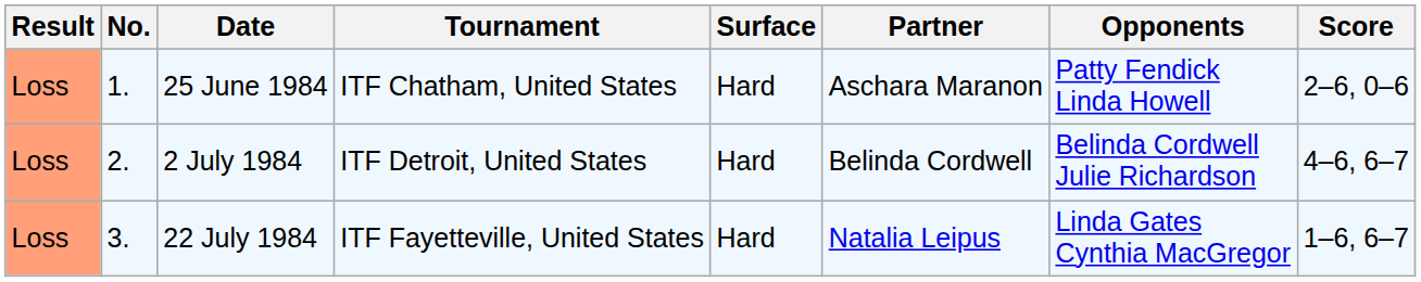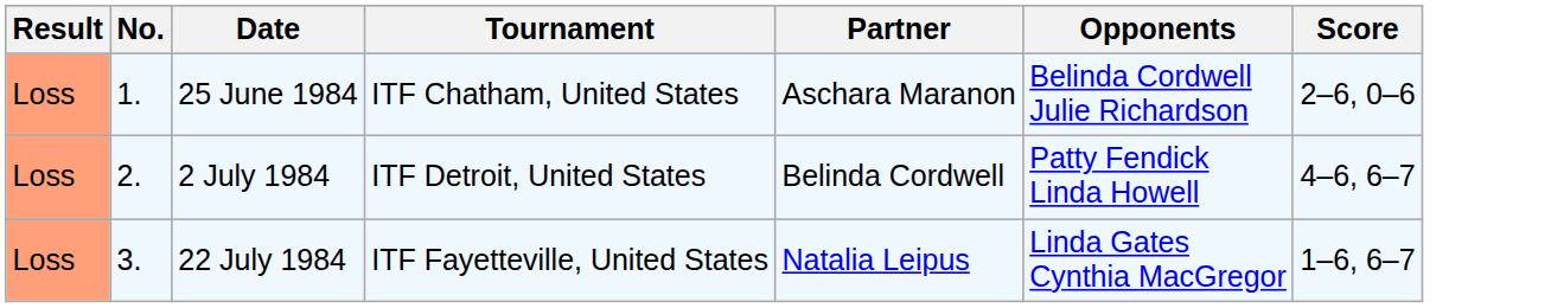 <table class="sortable wikitable" style=font-size:97%>
 <tr>
 <th>Result</th>
 <th>No.</th>
 <th>Date</th>
 <th>Tournament</th>
-<th>Surface</th>
 <th>Partner</th>
 <th>Opponents</th>
 <th>Score</th>
 </tr>
 <tr bgcolor="#f0f8ff">
 <td style="background:#ffa07a;">Loss</td>
 <td>1.</td>
 <td>25 June 1984</td>
 <td>ITF Chatham, United States</td>
-<td>Hard</td>
 <td> Aschara Maranon</td>
-<td> <a href='#'>Patty Fendick</a> <br>  <a href='#'>Linda Howell</a></td>
+<td> <a href='#'>Belinda Cordwell</a> <br>  <a href='#'>Julie Richardson</a></td>
 <td>2–6, 0–6</td>
 </tr>
 <tr bgcolor="#f0f8ff">
 <td style="background:#ffa07a;">Loss</td>
 <td>2.</td>
 <td>2 July 1984</td>
 <td>ITF Detroit, United States</td>
-<td>Hard</td>
 <td> Belinda Cordwell</td>
-<td> <a href='#'>Belinda Cordwell</a> <br>  <a href='#'>Julie Richardson</a></td>
+<td> <a href='#'>Patty Fendick</a> <br>  <a href='#'>Linda Howell</a></td>
 <td>4–6, 6–7</td>
 </tr>
 <tr bgcolor="#f0f8ff">
 <td style="background:#ffa07a;">Loss</td>
 <td>3.</td>
 <td>22 July 1984</td>
 <td>ITF Fayetteville, United States</td>
-<td>Hard</td>
 <td> <a href='#'>Natalia Leipus</a></td>
 <td> <a href='#'>Linda Gates</a> <br>  <a href='#'>Cynthia MacGregor</a></td>
 <td>1–6, 6–7</td>
 </tr>
 </table>
